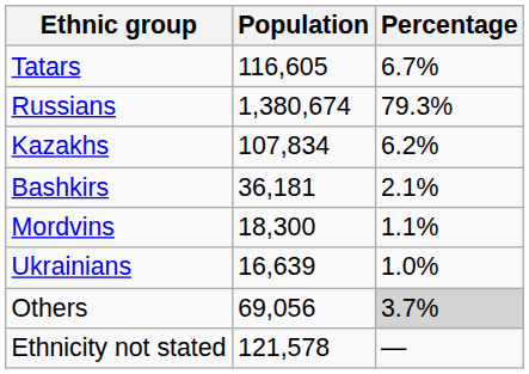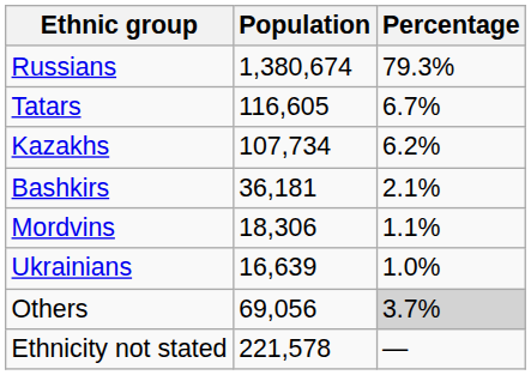 <table class="wikitable">
 <tr>
 <th>Ethnic group</th>
 <th>Population</th>
 <th>Percentage</th>
 </tr>
 <tr>
+<td><a href='#'>Russians</a></td>
+<td>1,380,674</td>
+<td>79.3%</td>
+</tr>
+<tr>
 <td><a href='#'>Tatars</a></td>
 <td>116,605</td>
 <td>6.7%</td>
 </tr>
 <tr>
-<td><a href='#'>Russians</a></td>
-<td>1,380,674</td>
-<td>79.3%</td>
-</tr>
-<tr>
 <td><a href='#'>Kazakhs</a></td>
-<td>107,834</td>
+<td>107,734</td>
 <td>6.2%</td>
 </tr>
 <tr>
 <td><a href='#'>Bashkirs</a></td>
 <td>36,181</td>
 <td>2.1%</td>
 </tr>
 <tr>
 <td><a href='#'>Mordvins</a></td>
-<td>18,300</td>
+<td>18,306</td>
 <td>1.1%</td>
 </tr>
 <tr>
 <td><a href='#'>Ukrainians</a></td>
 <td>16,639</td>
 <td>1.0%</td>
 </tr>
 <tr>
 <td>Others</td>
 <td>69,056</td>
 <td style="background: lightgrey;">3.7%</td>
 </tr>
 <tr>
 <td>Ethnicity not stated</td>
-<td>121,578</td>
+<td>221,578</td>
 <td>—</td>
 </tr>
 </table>
